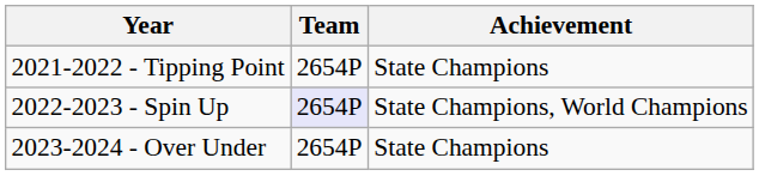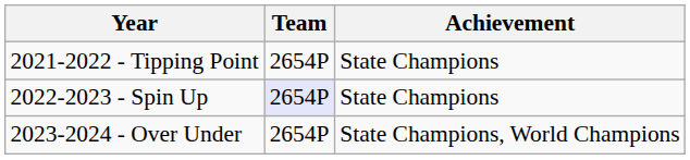 <table class="wikitable">
 <tr>
 <th>Year</th>
 <th>Team</th>
 <th>Achievement</th>
 </tr>
 <tr>
 <td>2021-2022 - Tipping Point</td>
 <td>2654P</td>
 <td>State Champions</td>
 </tr>
 <tr>
 <td>2022-2023 - Spin Up</td>
 <td style="background: lavender;">2654P</td>
-<td>State Champions, World Champions</td>
+<td>State Champions</td>
 </tr>
 <tr>
 <td>2023-2024 - Over Under</td>
 <td>2654P</td>
-<td>State Champions</td>
+<td>State Champions, World Champions</td>
 </tr>
 </table>
